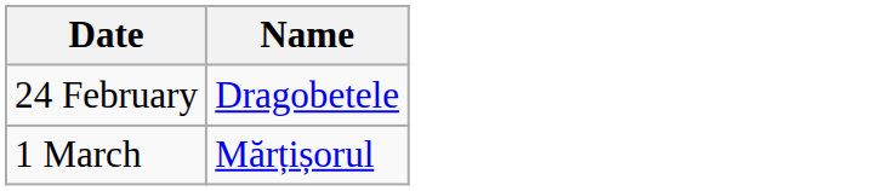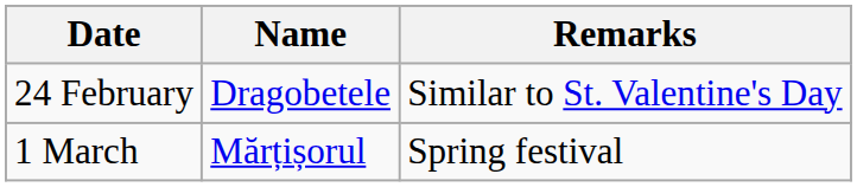 <table class="wikitable">
 <tr>
 <th>Date</th>
 <th>Name</th>
+<th>Remarks</th>
 </tr>
 <tr>
 <td>24 February</td>
 <td><a href='#'>Dragobetele</a></td>
+<td>Similar to <a href='#'>St. Valentine's Day</a></td>
 </tr>
 <tr>
 <td>1 March</td>
 <td><a href='#'>Mărțișorul</a></td>
+<td>Spring festival</td>
 </tr>
 </table>
